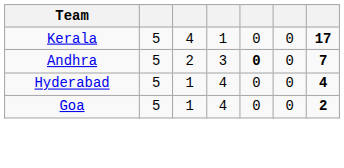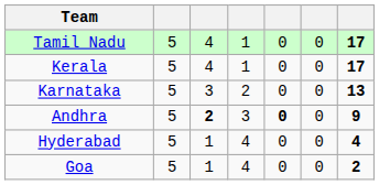 <table class="wikitable" style="text-align:center">
 <tr>
 <th style="width:120px">Team</th>
 <th style="width:25px"></th>
 <th style="width:25px"></th>
 <th style="width:25px"></th>
 <th style="width:25px"></th>
 <th style="width:25px"></th>
 <th style="width:25px"></th>
+</tr>
+<tr style="background:#cfc;">
+<td><a href='#'>Tamil Nadu</a></td>
+<td>5</td>
+<td>4</td>
+<td>1</td>
+<td>0</td>
+<td>0</td>
+<td><strong>17</strong></td>
 </tr>
 <tr>
 <td><a href='#'>Kerala</a></td>
 <td>5</td>
 <td>4</td>
 <td>1</td>
 <td>0</td>
 <td>0</td>
 <td><strong>17</strong></td>
 </tr>
 <tr>
+<td><a href='#'>Karnataka</a></td>
+<td>5</td>
+<td>3</td>
+<td>2</td>
+<td>0</td>
+<td>0</td>
+<td><strong>13</strong></td>
+</tr>
+<tr>
 <td><a href='#'>Andhra</a></td>
 <td>5</td>
-<td>2</td>
+<td><strong>2</strong></td>
 <td>3</td>
 <td><strong>0</strong></td>
 <td>0</td>
-<td><strong>7</strong></td>
+<td><strong>9</strong></td>
 </tr>
 <tr>
 <td><a href='#'>Hyderabad</a></td>
 <td>5</td>
 <td>1</td>
 <td>4</td>
 <td>0</td>
 <td>0</td>
 <td><strong>4</strong></td>
 </tr>
 <tr>
 <td><a href='#'>Goa</a></td>
 <td>5</td>
 <td>1</td>
 <td>4</td>
 <td>0</td>
 <td>0</td>
 <td><strong>2</strong></td>
 </tr>
 </table>
